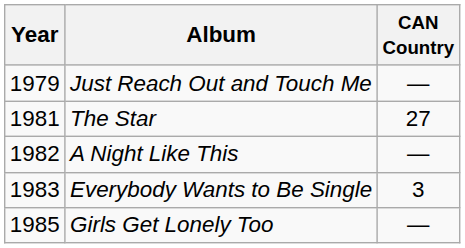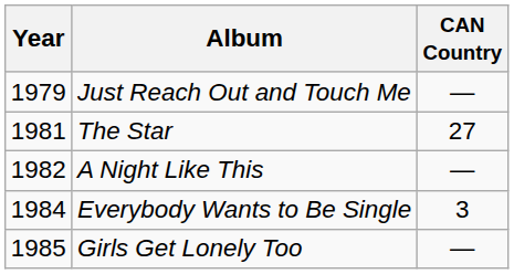 <table class="wikitable">
 <tr>
 <th>Year</th>
 <th>Album</th>
 <th width="50"><small>CAN Country</small></th>
 </tr>
 <tr>
 <td>1979</td>
 <td><em>Just Reach Out and Touch Me</em></td>
 <td align="center">—</td>
 </tr>
 <tr>
 <td>1981</td>
 <td><em>The Star</em></td>
 <td align="center">27</td>
 </tr>
 <tr>
 <td>1982</td>
 <td><em>A Night Like This</em></td>
 <td align="center">—</td>
 </tr>
 <tr>
-<td>1983</td>
+<td>1984</td>
 <td><em>Everybody Wants to Be Single</em></td>
 <td align="center">3</td>
 </tr>
 <tr>
 <td>1985</td>
 <td><em>Girls Get Lonely Too</em></td>
 <td align="center">—</td>
 </tr>
 </table>
